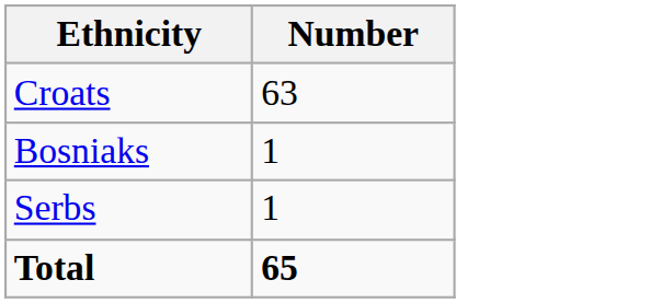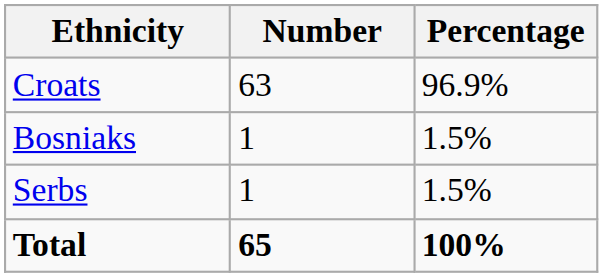 <table class="wikitable">
 <tr>
 <th width="100px">Ethnicity</th>
 <th width="80px">Number</th>
+<th width="80px">Percentage</th>
 </tr>
 <tr>
 <td><a href='#'>Croats</a></td>
 <td>63</td>
+<td>96.9%</td>
 </tr>
 <tr>
 <td><a href='#'>Bosniaks</a></td>
 <td>1</td>
+<td>1.5%</td>
 </tr>
 <tr>
 <td><a href='#'>Serbs</a></td>
 <td>1</td>
+<td>1.5%</td>
 </tr>
 <tr>
 <td><strong>Total</strong></td>
 <td><strong>65</strong></td>
+<td><strong>100%</strong></td>
 </tr>
 </table>
